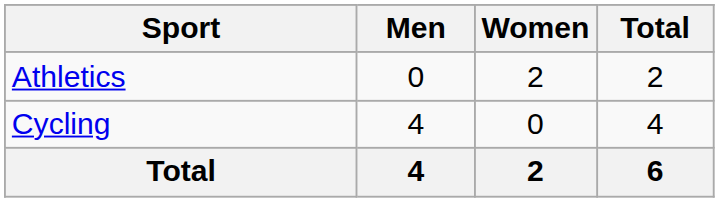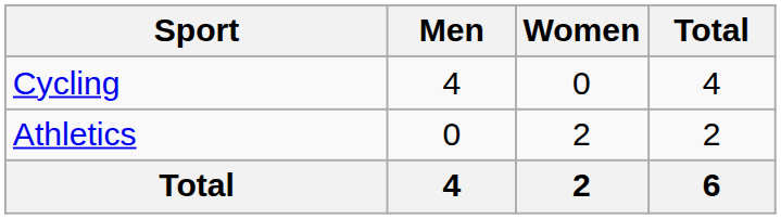 <table class="wikitable sortable" style="text-align:center;">
 <tr>
 <th width=180>Sport</th>
 <th width=55>Men</th>
 <th width=55>Women</th>
 <th width=55>Total</th>
 </tr>
 <tr>
+<td align=left><a href='#'>Cycling</a></td>
+<td>4</td>
+<td>0</td>
+<td>4</td>
+</tr>
+<tr>
 <td align=left><a href='#'>Athletics</a></td>
 <td>0</td>
 <td>2</td>
 <td>2</td>
-</tr>
-<tr>
-<td align=left><a href='#'>Cycling</a></td>
-<td>4</td>
-<td>0</td>
-<td>4</td>
 </tr>
 <tr class="sortbottom">
 <th>Total</th>
 <th>4</th>
 <th>2</th>
 <th>6</th>
 </tr>
 </table>
